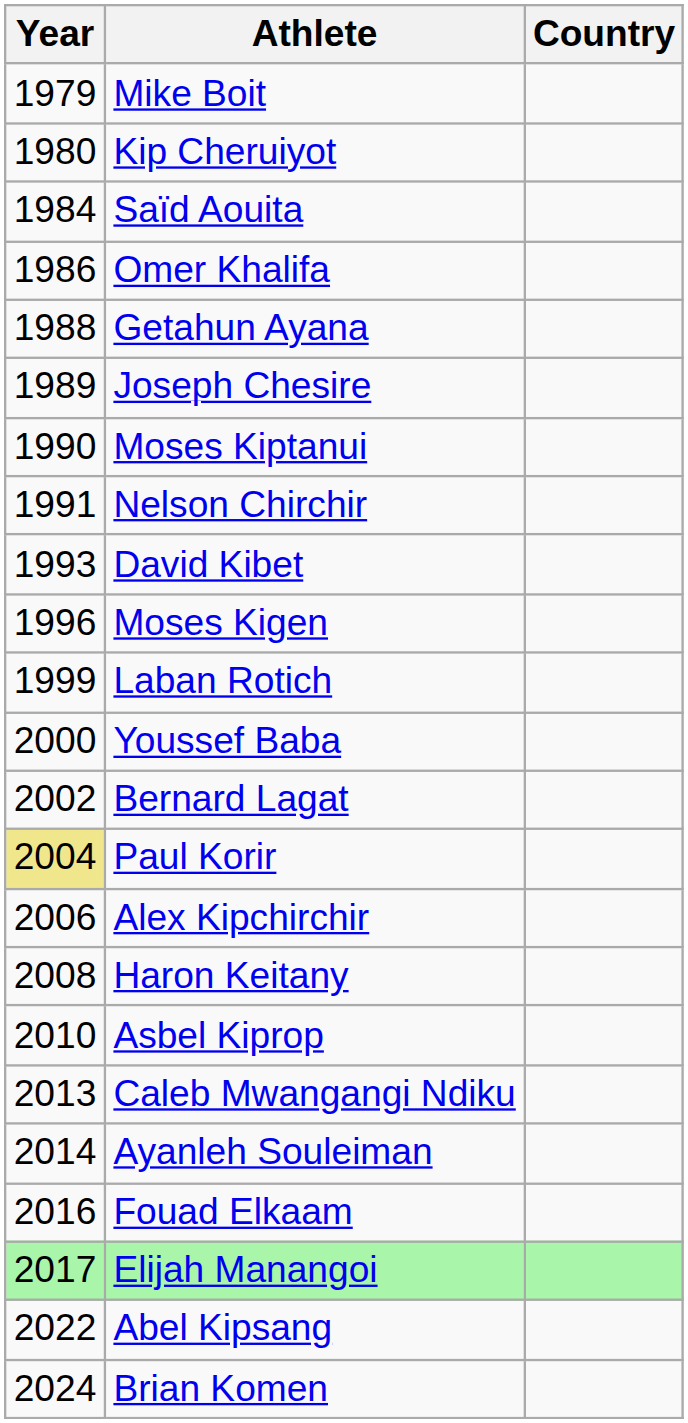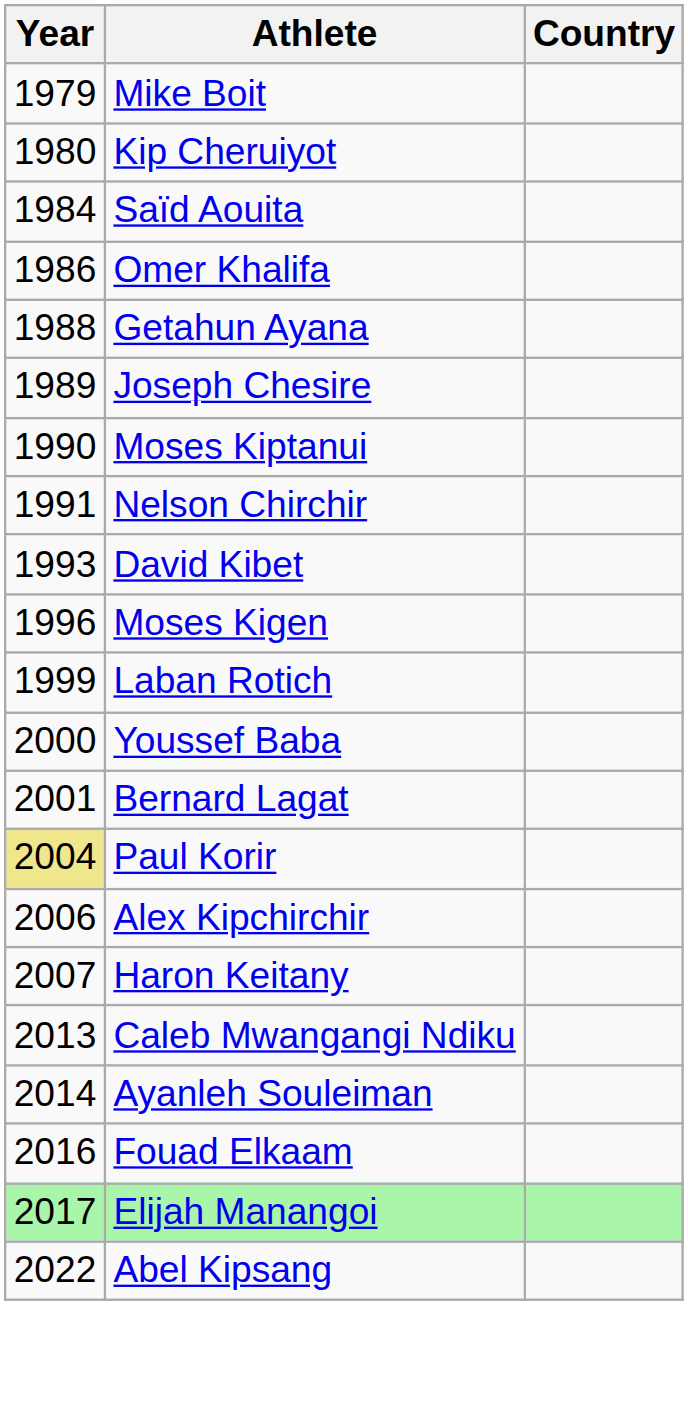 <table class="wikitable sortable">
 <tr>
 <th>Year</th>
 <th>Athlete</th>
 <th>Country</th>
 </tr>
 <tr>
 <td>1979</td>
 <td><a href='#'>Mike Boit</a></td>
 <td></td>
 </tr>
 <tr>
 <td>1980</td>
 <td><a href='#'>Kip Cheruiyot</a></td>
 <td></td>
 </tr>
 <tr>
 <td>1984</td>
 <td><a href='#'>Saïd Aouita</a></td>
 <td></td>
 </tr>
 <tr>
 <td>1986</td>
 <td><a href='#'>Omer Khalifa</a></td>
 <td></td>
 </tr>
 <tr>
 <td>1988</td>
 <td><a href='#'>Getahun Ayana</a></td>
 <td></td>
 </tr>
 <tr>
 <td>1989</td>
 <td><a href='#'>Joseph Chesire</a></td>
 <td></td>
 </tr>
 <tr>
 <td>1990</td>
 <td><a href='#'>Moses Kiptanui</a></td>
 <td></td>
 </tr>
 <tr>
 <td>1991</td>
 <td><a href='#'>Nelson Chirchir</a></td>
 <td></td>
 </tr>
 <tr>
 <td>1993</td>
 <td><a href='#'>David Kibet</a></td>
 <td></td>
 </tr>
 <tr>
 <td>1996</td>
 <td><a href='#'>Moses Kigen</a></td>
 <td></td>
 </tr>
 <tr>
 <td>1999</td>
 <td><a href='#'>Laban Rotich</a></td>
 <td></td>
 </tr>
 <tr>
 <td>2000</td>
 <td><a href='#'>Youssef Baba</a></td>
 <td></td>
 </tr>
 <tr>
-<td>2002</td>
+<td>2001</td>
 <td><a href='#'>Bernard Lagat</a></td>
 <td></td>
 </tr>
 <tr>
 <td style="background: khaki;">2004</td>
 <td><a href='#'>Paul Korir</a></td>
 <td></td>
 </tr>
 <tr>
 <td>2006</td>
 <td><a href='#'>Alex Kipchirchir</a></td>
 <td></td>
 </tr>
 <tr>
-<td>2008</td>
+<td>2007</td>
 <td><a href='#'>Haron Keitany</a></td>
-<td></td>
-</tr>
-<tr>
-<td>2010</td>
-<td><a href='#'>Asbel Kiprop</a></td>
 <td></td>
 </tr>
 <tr>
 <td>2013</td>
 <td><a href='#'>Caleb Mwangangi Ndiku</a></td>
 <td></td>
 </tr>
 <tr>
 <td>2014</td>
 <td><a href='#'>Ayanleh Souleiman</a></td>
 <td></td>
 </tr>
 <tr>
 <td>2016</td>
 <td><a href='#'>Fouad Elkaam</a></td>
 <td></td>
 </tr>
 <tr bgcolor=#A9F5A9>
 <td>2017</td>
 <td><a href='#'>Elijah Manangoi</a></td>
 <td></td>
 </tr>
 <tr>
 <td>2022</td>
 <td><a href='#'>Abel Kipsang</a></td>
 <td></td>
 </tr>
-<tr>
-<td>2024</td>
-<td><a href='#'>Brian Komen</a></td>
-<td></td>
-</tr>
 </table>
